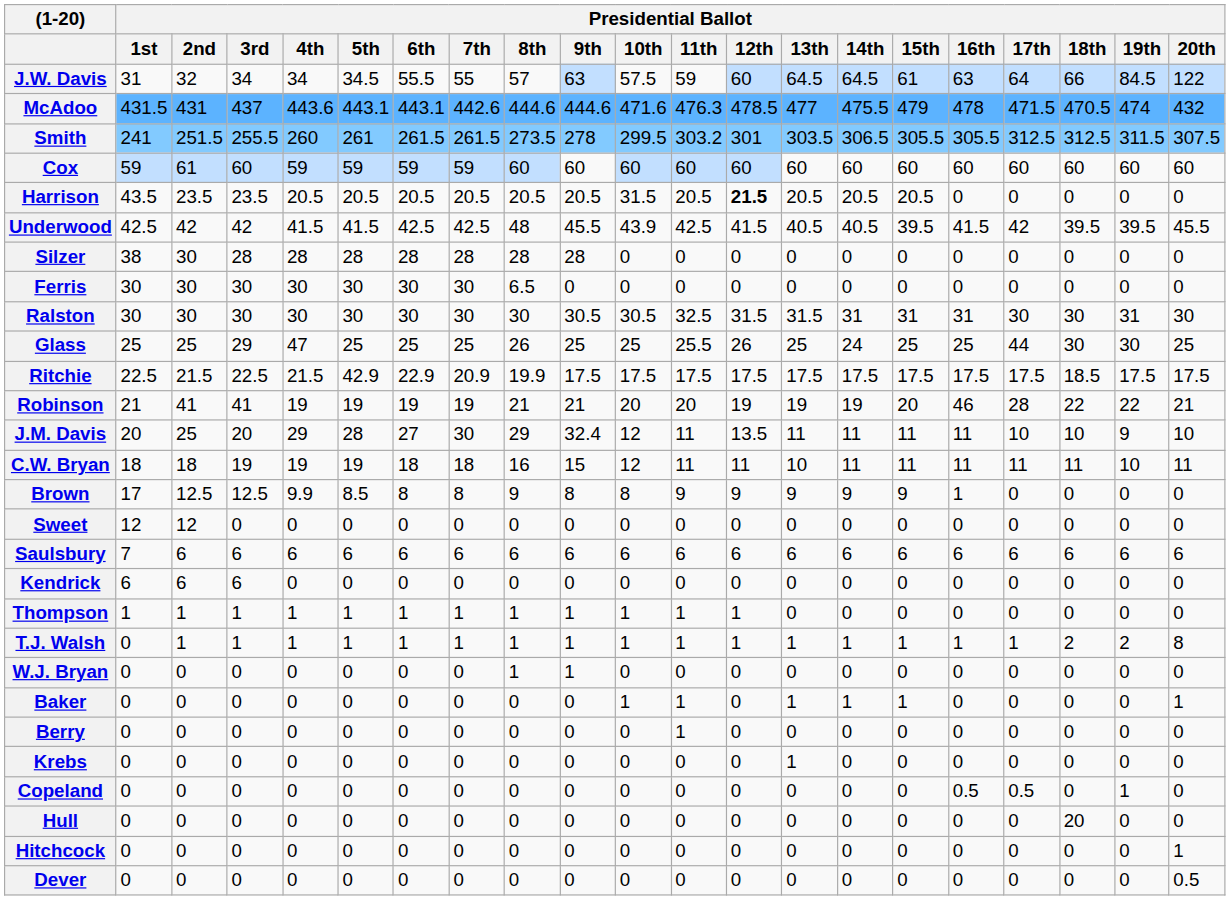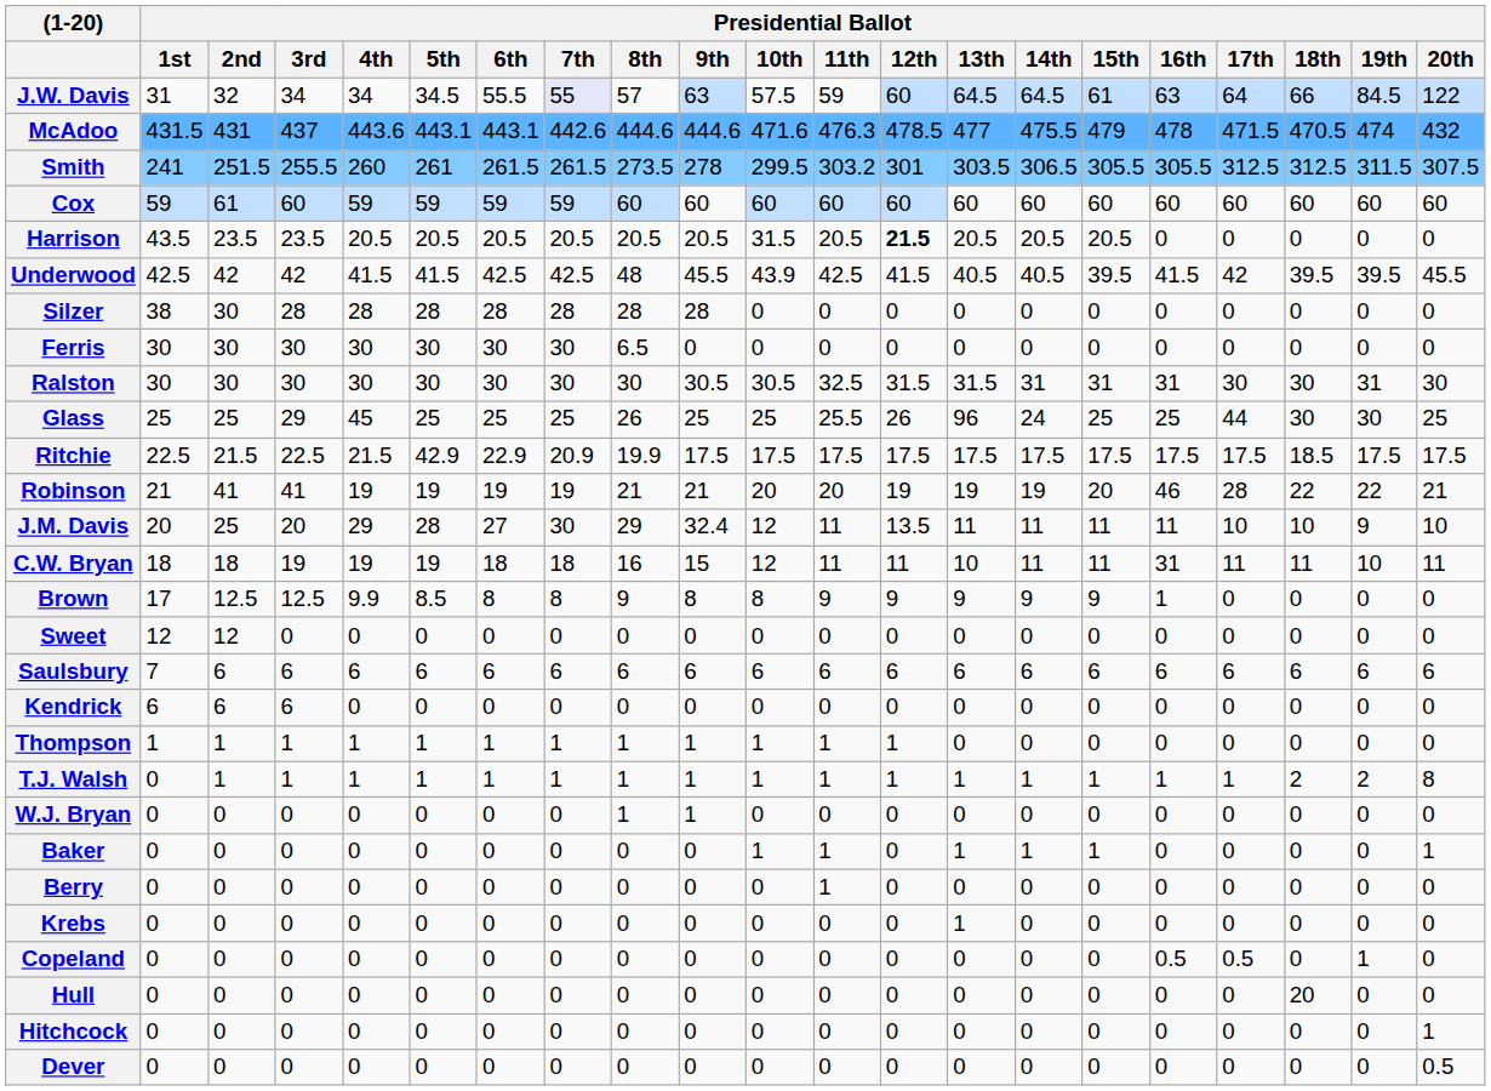 <table class="wikitable collapsible collapsed">
 <tr>
 <th>(1-20)</th>
 <th style="text-align:center" colspan="25"><strong>Presidential Ballot</strong></th>
 </tr>
 <tr>
 <th></th>
 <th>1st</th>
 <th>2nd</th>
 <th>3rd</th>
 <th>4th</th>
 <th>5th</th>
 <th>6th</th>
 <th>7th</th>
 <th>8th</th>
 <th>9th</th>
 <th>10th</th>
 <th>11th</th>
 <th>12th</th>
 <th>13th</th>
 <th>14th</th>
 <th>15th</th>
 <th>16th</th>
 <th>17th</th>
 <th>18th</th>
 <th>19th</th>
 <th>20th</th>
 </tr>
 <tr>
 <th><a href='#'>J.W. Davis</a></th>
 <td>31</td>
 <td>32</td>
 <td>34</td>
 <td>34</td>
 <td>34.5</td>
 <td>55.5</td>
-<td>55</td>
+<td style="background: lavender;">55</td>
 <td>57</td>
 <td style="background:#c2dfff">63</td>
 <td>57.5</td>
 <td>59</td>
 <td style="background:#c2dfff">60</td>
 <td style="background:#c2dfff">64.5</td>
 <td style="background:#c2dfff">64.5</td>
 <td style="background:#c2dfff">61</td>
 <td style="background:#c2dfff">63</td>
 <td style="background:#c2dfff">64</td>
 <td style="background:#c2dfff">66</td>
 <td style="background:#c2dfff">84.5</td>
 <td style="background:#c2dfff">122</td>
 </tr>
 <tr>
 <th><a href='#'>McAdoo</a></th>
 <td style="background:#5cb3ff">431.5</td>
 <td style="background:#5cb3ff">431</td>
 <td style="background:#5cb3ff">437</td>
 <td style="background:#5cb3ff">443.6</td>
 <td style="background:#5cb3ff">443.1</td>
 <td style="background:#5cb3ff">443.1</td>
 <td style="background:#5cb3ff">442.6</td>
 <td style="background:#5cb3ff">444.6</td>
 <td style="background:#5cb3ff">444.6</td>
 <td style="background:#5cb3ff">471.6</td>
 <td style="background:#5cb3ff">476.3</td>
 <td style="background:#5cb3ff">478.5</td>
 <td style="background:#5cb3ff">477</td>
 <td style="background:#5cb3ff">475.5</td>
 <td style="background:#5cb3ff">479</td>
 <td style="background:#5cb3ff">478</td>
 <td style="background:#5cb3ff">471.5</td>
 <td style="background:#5cb3ff">470.5</td>
 <td style="background:#5cb3ff">474</td>
 <td style="background:#5cb3ff">432</td>
 </tr>
 <tr>
 <th><a href='#'>Smith</a></th>
 <td style="background:#82caff">241</td>
 <td style="background:#82caff">251.5</td>
 <td style="background:#82caff">255.5</td>
 <td style="background:#82caff">260</td>
 <td style="background:#82caff">261</td>
 <td style="background:#82caff">261.5</td>
 <td style="background:#82caff">261.5</td>
 <td style="background:#82caff">273.5</td>
 <td style="background:#82caff">278</td>
 <td style="background:#82caff">299.5</td>
 <td style="background:#82caff">303.2</td>
 <td style="background:#82caff">301</td>
 <td style="background:#82caff">303.5</td>
 <td style="background:#82caff">306.5</td>
 <td style="background:#82caff">305.5</td>
 <td style="background:#82caff">305.5</td>
 <td style="background:#82caff">312.5</td>
 <td style="background:#82caff">312.5</td>
 <td style="background:#82caff">311.5</td>
 <td style="background:#82caff">307.5</td>
 </tr>
 <tr>
 <th><a href='#'>Cox</a></th>
 <td style="background:#c2dfff">59</td>
 <td style="background:#c2dfff">61</td>
 <td style="background:#c2dfff">60</td>
 <td style="background:#c2dfff">59</td>
 <td style="background:#c2dfff">59</td>
 <td style="background:#c2dfff">59</td>
 <td style="background:#c2dfff">59</td>
 <td style="background:#c2dfff">60</td>
 <td>60</td>
 <td style="background:#c2dfff">60</td>
 <td style="background:#c2dfff">60</td>
 <td style="background:#c2dfff">60</td>
 <td>60</td>
 <td>60</td>
 <td>60</td>
 <td>60</td>
 <td>60</td>
 <td>60</td>
 <td>60</td>
 <td>60</td>
 </tr>
 <tr>
 <th><a href='#'>Harrison</a></th>
 <td>43.5</td>
 <td>23.5</td>
 <td>23.5</td>
 <td>20.5</td>
 <td>20.5</td>
 <td>20.5</td>
 <td>20.5</td>
 <td>20.5</td>
 <td>20.5</td>
 <td>31.5</td>
 <td>20.5</td>
 <td><strong>21.5</strong></td>
 <td>20.5</td>
 <td>20.5</td>
 <td>20.5</td>
 <td>0</td>
 <td>0</td>
 <td>0</td>
 <td>0</td>
 <td>0</td>
 </tr>
 <tr>
 <th><a href='#'>Underwood</a></th>
 <td>42.5</td>
 <td>42</td>
 <td>42</td>
 <td>41.5</td>
 <td>41.5</td>
 <td>42.5</td>
 <td>42.5</td>
 <td>48</td>
 <td>45.5</td>
 <td>43.9</td>
 <td>42.5</td>
 <td>41.5</td>
 <td>40.5</td>
 <td>40.5</td>
 <td>39.5</td>
 <td>41.5</td>
 <td>42</td>
 <td>39.5</td>
 <td>39.5</td>
 <td>45.5</td>
 </tr>
 <tr>
 <th><a href='#'>Silzer</a></th>
 <td>38</td>
 <td>30</td>
 <td>28</td>
 <td>28</td>
 <td>28</td>
 <td>28</td>
 <td>28</td>
 <td>28</td>
 <td>28</td>
 <td>0</td>
 <td>0</td>
 <td>0</td>
 <td>0</td>
 <td>0</td>
 <td>0</td>
 <td>0</td>
 <td>0</td>
 <td>0</td>
 <td>0</td>
 <td>0</td>
 </tr>
 <tr>
 <th><a href='#'>Ferris</a></th>
 <td>30</td>
 <td>30</td>
 <td>30</td>
 <td>30</td>
 <td>30</td>
 <td>30</td>
 <td>30</td>
 <td>6.5</td>
 <td>0</td>
 <td>0</td>
 <td>0</td>
 <td>0</td>
 <td>0</td>
 <td>0</td>
 <td>0</td>
 <td>0</td>
 <td>0</td>
 <td>0</td>
 <td>0</td>
 <td>0</td>
 </tr>
 <tr>
 <th><a href='#'>Ralston</a></th>
 <td>30</td>
 <td>30</td>
 <td>30</td>
 <td>30</td>
 <td>30</td>
 <td>30</td>
 <td>30</td>
 <td>30</td>
 <td>30.5</td>
 <td>30.5</td>
 <td>32.5</td>
 <td>31.5</td>
 <td>31.5</td>
 <td>31</td>
 <td>31</td>
 <td>31</td>
 <td>30</td>
 <td>30</td>
 <td>31</td>
 <td>30</td>
 </tr>
 <tr>
 <th><a href='#'>Glass</a></th>
 <td>25</td>
 <td>25</td>
 <td>29</td>
-<td>47</td>
+<td>45</td>
 <td>25</td>
 <td>25</td>
 <td>25</td>
 <td>26</td>
 <td>25</td>
 <td>25</td>
 <td>25.5</td>
 <td>26</td>
-<td>25</td>
+<td>96</td>
 <td>24</td>
 <td>25</td>
 <td>25</td>
 <td>44</td>
 <td>30</td>
 <td>30</td>
 <td>25</td>
 </tr>
 <tr>
 <th><a href='#'>Ritchie</a></th>
 <td>22.5</td>
 <td>21.5</td>
 <td>22.5</td>
 <td>21.5</td>
 <td>42.9</td>
 <td>22.9</td>
 <td>20.9</td>
 <td>19.9</td>
 <td>17.5</td>
 <td>17.5</td>
 <td>17.5</td>
 <td>17.5</td>
 <td>17.5</td>
 <td>17.5</td>
 <td>17.5</td>
 <td>17.5</td>
 <td>17.5</td>
 <td>18.5</td>
 <td>17.5</td>
 <td>17.5</td>
 </tr>
 <tr>
 <th><a href='#'>Robinson</a></th>
 <td>21</td>
 <td>41</td>
 <td>41</td>
 <td>19</td>
 <td>19</td>
 <td>19</td>
 <td>19</td>
 <td>21</td>
 <td>21</td>
 <td>20</td>
 <td>20</td>
 <td>19</td>
 <td>19</td>
 <td>19</td>
 <td>20</td>
 <td>46</td>
 <td>28</td>
 <td>22</td>
 <td>22</td>
 <td>21</td>
 </tr>
 <tr>
 <th><a href='#'>J.M. Davis</a></th>
 <td>20</td>
 <td>25</td>
 <td>20</td>
 <td>29</td>
 <td>28</td>
 <td>27</td>
 <td>30</td>
 <td>29</td>
 <td>32.4</td>
 <td>12</td>
 <td>11</td>
 <td>13.5</td>
 <td>11</td>
 <td>11</td>
 <td>11</td>
 <td>11</td>
 <td>10</td>
 <td>10</td>
 <td>9</td>
 <td>10</td>
 </tr>
 <tr>
 <th><a href='#'>C.W. Bryan</a></th>
 <td>18</td>
 <td>18</td>
 <td>19</td>
 <td>19</td>
 <td>19</td>
 <td>18</td>
 <td>18</td>
 <td>16</td>
 <td>15</td>
 <td>12</td>
 <td>11</td>
 <td>11</td>
 <td>10</td>
 <td>11</td>
 <td>11</td>
-<td>11</td>
+<td>31</td>
 <td>11</td>
 <td>11</td>
 <td>10</td>
 <td>11</td>
 </tr>
 <tr>
 <th><a href='#'>Brown</a></th>
 <td>17</td>
 <td>12.5</td>
 <td>12.5</td>
 <td>9.9</td>
 <td>8.5</td>
 <td>8</td>
 <td>8</td>
 <td>9</td>
 <td>8</td>
 <td>8</td>
 <td>9</td>
 <td>9</td>
 <td>9</td>
 <td>9</td>
 <td>9</td>
 <td>1</td>
 <td>0</td>
 <td>0</td>
 <td>0</td>
 <td>0</td>
 </tr>
 <tr>
 <th><a href='#'>Sweet</a></th>
 <td>12</td>
 <td>12</td>
 <td>0</td>
 <td>0</td>
 <td>0</td>
 <td>0</td>
 <td>0</td>
 <td>0</td>
 <td>0</td>
 <td>0</td>
 <td>0</td>
 <td>0</td>
 <td>0</td>
 <td>0</td>
 <td>0</td>
 <td>0</td>
 <td>0</td>
 <td>0</td>
 <td>0</td>
 <td>0</td>
 </tr>
 <tr>
 <th><a href='#'>Saulsbury</a></th>
 <td>7</td>
 <td>6</td>
 <td>6</td>
 <td>6</td>
 <td>6</td>
 <td>6</td>
 <td>6</td>
 <td>6</td>
 <td>6</td>
 <td>6</td>
 <td>6</td>
 <td>6</td>
 <td>6</td>
 <td>6</td>
 <td>6</td>
 <td>6</td>
 <td>6</td>
 <td>6</td>
 <td>6</td>
 <td>6</td>
 </tr>
 <tr>
 <th><a href='#'>Kendrick</a></th>
 <td>6</td>
 <td>6</td>
 <td>6</td>
 <td>0</td>
 <td>0</td>
 <td>0</td>
 <td>0</td>
 <td>0</td>
 <td>0</td>
 <td>0</td>
 <td>0</td>
 <td>0</td>
 <td>0</td>
 <td>0</td>
 <td>0</td>
 <td>0</td>
 <td>0</td>
 <td>0</td>
 <td>0</td>
 <td>0</td>
 </tr>
 <tr>
 <th><a href='#'>Thompson</a></th>
 <td>1</td>
 <td>1</td>
 <td>1</td>
 <td>1</td>
 <td>1</td>
 <td>1</td>
 <td>1</td>
 <td>1</td>
 <td>1</td>
 <td>1</td>
 <td>1</td>
 <td>1</td>
 <td>0</td>
 <td>0</td>
 <td>0</td>
 <td>0</td>
 <td>0</td>
 <td>0</td>
 <td>0</td>
 <td>0</td>
 </tr>
 <tr>
 <th><a href='#'>T.J. Walsh</a></th>
 <td>0</td>
 <td>1</td>
 <td>1</td>
 <td>1</td>
 <td>1</td>
 <td>1</td>
 <td>1</td>
 <td>1</td>
 <td>1</td>
 <td>1</td>
 <td>1</td>
 <td>1</td>
 <td>1</td>
 <td>1</td>
 <td>1</td>
 <td>1</td>
 <td>1</td>
 <td>2</td>
 <td>2</td>
 <td>8</td>
 </tr>
 <tr>
 <th><a href='#'>W.J. Bryan</a></th>
 <td>0</td>
 <td>0</td>
 <td>0</td>
 <td>0</td>
 <td>0</td>
 <td>0</td>
 <td>0</td>
 <td>1</td>
 <td>1</td>
 <td>0</td>
 <td>0</td>
 <td>0</td>
 <td>0</td>
 <td>0</td>
 <td>0</td>
 <td>0</td>
 <td>0</td>
 <td>0</td>
 <td>0</td>
 <td>0</td>
 </tr>
 <tr>
 <th><a href='#'>Baker</a></th>
 <td>0</td>
 <td>0</td>
 <td>0</td>
 <td>0</td>
 <td>0</td>
 <td>0</td>
 <td>0</td>
 <td>0</td>
 <td>0</td>
 <td>1</td>
 <td>1</td>
 <td>0</td>
 <td>1</td>
 <td>1</td>
 <td>1</td>
 <td>0</td>
 <td>0</td>
 <td>0</td>
 <td>0</td>
 <td>1</td>
 </tr>
 <tr>
 <th><a href='#'>Berry</a></th>
 <td>0</td>
 <td>0</td>
 <td>0</td>
 <td>0</td>
 <td>0</td>
 <td>0</td>
 <td>0</td>
 <td>0</td>
 <td>0</td>
 <td>0</td>
 <td>1</td>
 <td>0</td>
 <td>0</td>
 <td>0</td>
 <td>0</td>
 <td>0</td>
 <td>0</td>
 <td>0</td>
 <td>0</td>
 <td>0</td>
 </tr>
 <tr>
 <th><a href='#'>Krebs</a></th>
 <td>0</td>
 <td>0</td>
 <td>0</td>
 <td>0</td>
 <td>0</td>
 <td>0</td>
 <td>0</td>
 <td>0</td>
 <td>0</td>
 <td>0</td>
 <td>0</td>
 <td>0</td>
 <td>1</td>
 <td>0</td>
 <td>0</td>
 <td>0</td>
 <td>0</td>
 <td>0</td>
 <td>0</td>
 <td>0</td>
 </tr>
 <tr>
 <th><a href='#'>Copeland</a></th>
 <td>0</td>
 <td>0</td>
 <td>0</td>
 <td>0</td>
 <td>0</td>
 <td>0</td>
 <td>0</td>
 <td>0</td>
 <td>0</td>
 <td>0</td>
 <td>0</td>
 <td>0</td>
 <td>0</td>
 <td>0</td>
 <td>0</td>
 <td>0.5</td>
 <td>0.5</td>
 <td>0</td>
 <td>1</td>
 <td>0</td>
 </tr>
 <tr>
 <th><a href='#'>Hull</a></th>
 <td>0</td>
 <td>0</td>
 <td>0</td>
 <td>0</td>
 <td>0</td>
 <td>0</td>
 <td>0</td>
 <td>0</td>
 <td>0</td>
 <td>0</td>
 <td>0</td>
 <td>0</td>
 <td>0</td>
 <td>0</td>
 <td>0</td>
 <td>0</td>
 <td>0</td>
 <td>20</td>
 <td>0</td>
 <td>0</td>
 </tr>
 <tr>
 <th><a href='#'>Hitchcock</a></th>
 <td>0</td>
 <td>0</td>
 <td>0</td>
 <td>0</td>
 <td>0</td>
 <td>0</td>
 <td>0</td>
 <td>0</td>
 <td>0</td>
 <td>0</td>
 <td>0</td>
 <td>0</td>
 <td>0</td>
 <td>0</td>
 <td>0</td>
 <td>0</td>
 <td>0</td>
 <td>0</td>
 <td>0</td>
 <td>1</td>
 </tr>
 <tr>
 <th><a href='#'>Dever</a></th>
 <td>0</td>
 <td>0</td>
 <td>0</td>
 <td>0</td>
 <td>0</td>
 <td>0</td>
 <td>0</td>
 <td>0</td>
 <td>0</td>
 <td>0</td>
 <td>0</td>
 <td>0</td>
 <td>0</td>
 <td>0</td>
 <td>0</td>
 <td>0</td>
 <td>0</td>
 <td>0</td>
 <td>0</td>
 <td>0.5</td>
 </tr>
 </table>
